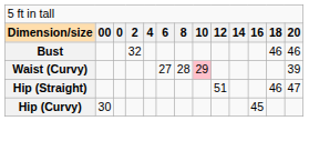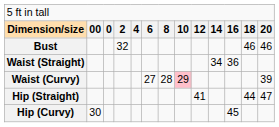 <table class="wikitable">
 <tr>
 <td colspan="13">5 ft  in tall</td>
 </tr>
 <tr>
 <th style="background:#ffdead;">Dimension/size</th>
 <th>00</th>
 <th>0</th>
 <th>2</th>
 <th>4</th>
 <th>6</th>
 <th>8</th>
 <th>10</th>
 <th>12</th>
 <th>14</th>
 <th>16</th>
 <th>18</th>
 <th>20</th>
 </tr>
 <tr>
 <th>Bust</th>
 <td></td>
 <td></td>
 <td>32</td>
 <td></td>
 <td></td>
 <td></td>
 <td></td>
 <td></td>
 <td></td>
 <td></td>
 <td>46</td>
 <td>46</td>
 </tr>
 <tr>
+<th>Waist (Straight)</th>
+<td></td>
+<td></td>
+<td></td>
+<td></td>
+<td></td>
+<td></td>
+<td></td>
+<td></td>
+<td>34</td>
+<td>36</td>
+<td></td>
+<td></td>
+</tr>
+<tr>
 <th>Waist (Curvy)</th>
 <td></td>
 <td></td>
 <td></td>
 <td></td>
 <td>27</td>
 <td>28</td>
 <td style="background: pink;">29</td>
 <td></td>
 <td></td>
 <td></td>
 <td></td>
 <td>39</td>
 </tr>
 <tr>
 <th>Hip (Straight)</th>
 <td></td>
 <td></td>
 <td></td>
 <td></td>
 <td></td>
 <td></td>
 <td></td>
-<td>51</td>
+<td>41</td>
 <td></td>
 <td></td>
-<td>46</td>
+<td>44</td>
 <td>47</td>
 </tr>
 <tr>
 <th>Hip (Curvy)</th>
 <td>30</td>
 <td></td>
 <td></td>
 <td></td>
 <td></td>
 <td></td>
 <td></td>
 <td></td>
 <td></td>
 <td>45</td>
 <td></td>
 <td></td>
 </tr>
 </table>
